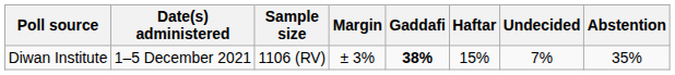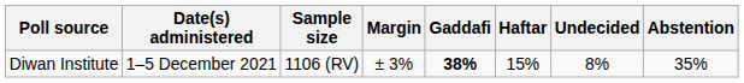 <table class="wikitable sortable" style="font-size:90%;text-align:center;">
 <tr>
 <th>Poll source</th>
 <th data-sort-type="date">Date(s)<br>administered</th>
 <th data-sort-type="number">Sample<br>size</th>
 <th>Margin<br></th>
 <th>Gaddafi</th>
 <th>Haftar</th>
 <th>Undecided</th>
 <th>Abstention</th>
 </tr>
 <tr>
 <td>Diwan Institute</td>
 <td>1–5 December 2021</td>
 <td>1106 (RV)</td>
 <td>± 3%</td>
 <td><strong>38%</strong></td>
 <td>15%</td>
-<td>7%</td>
+<td>8%</td>
 <td>35%</td>
 </tr>
 </table>
